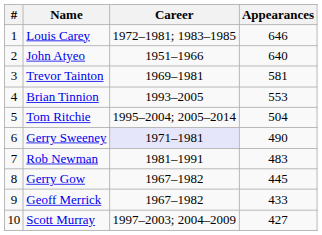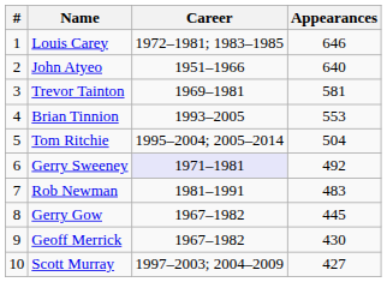 <table class="wikitable" style="text-align:center;">
 <tr>
 <th>#</th>
 <th>Name</th>
 <th>Career</th>
 <th>Appearances</th>
 </tr>
 <tr>
 <td>1</td>
 <td align="left"> <a href='#'>Louis Carey</a></td>
 <td>1972–1981; 1983–1985</td>
 <td>646</td>
 </tr>
 <tr>
 <td>2</td>
 <td align="left"> <a href='#'>John Atyeo</a></td>
 <td>1951–1966</td>
 <td>640</td>
 </tr>
 <tr>
 <td>3</td>
 <td align="left"> <a href='#'>Trevor Tainton</a></td>
 <td>1969–1981</td>
 <td>581</td>
 </tr>
 <tr>
 <td>4</td>
 <td align="left"> <a href='#'>Brian Tinnion</a></td>
 <td>1993–2005</td>
 <td>553</td>
 </tr>
 <tr>
 <td>5</td>
 <td align="left"> <a href='#'>Tom Ritchie</a></td>
 <td>1995–2004; 2005–2014</td>
 <td>504</td>
 </tr>
 <tr>
 <td>6</td>
 <td align="left"> <a href='#'>Gerry Sweeney</a></td>
 <td style="background: lavender;">1971–1981</td>
-<td>490</td>
+<td>492</td>
 </tr>
 <tr>
 <td>7</td>
 <td align="left"> <a href='#'>Rob Newman</a></td>
 <td>1981–1991</td>
 <td>483</td>
 </tr>
 <tr>
 <td>8</td>
 <td align="left"> <a href='#'>Gerry Gow</a></td>
 <td>1967–1982</td>
 <td>445</td>
 </tr>
 <tr>
 <td>9</td>
 <td align="left"> <a href='#'>Geoff Merrick</a></td>
 <td>1967–1982</td>
-<td>433</td>
+<td>430</td>
 </tr>
 <tr>
 <td>10</td>
 <td align="left"> <a href='#'>Scott Murray</a></td>
 <td>1997–2003; 2004–2009</td>
 <td>427</td>
 </tr>
 </table>
